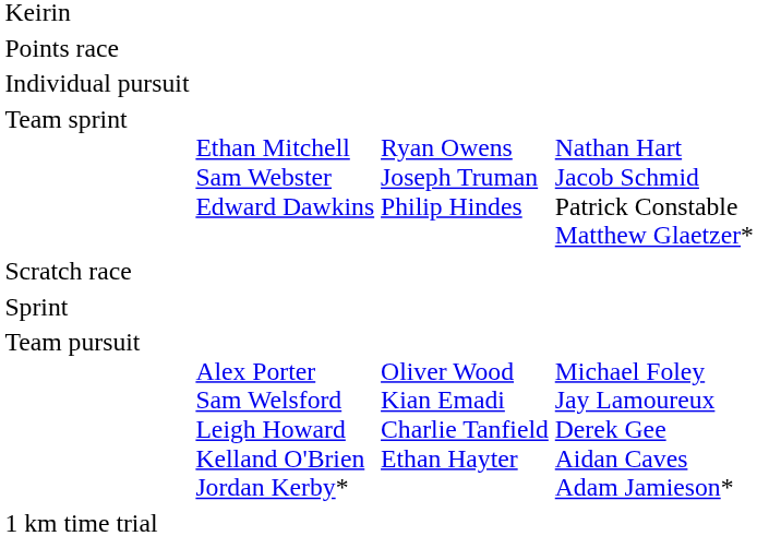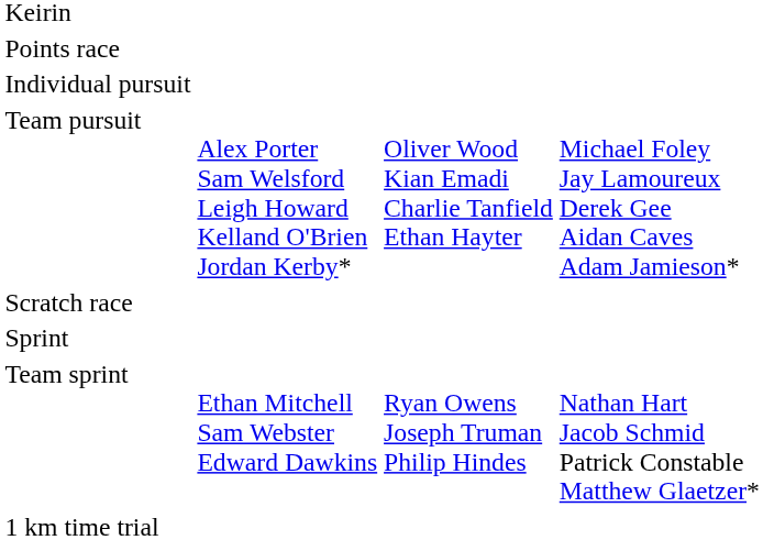 <table>
 <tr>
 <td>Keirin<br></td>
 <td></td>
 <td></td>
 <td></td>
 </tr>
 <tr>
 <td>Points race<br></td>
 <td></td>
 <td></td>
 <td></td>
 </tr>
 <tr>
 <td>Individual pursuit<br></td>
 <td></td>
 <td></td>
 <td></td>
 </tr>
 <tr valign="top">
-<td>Team sprint<br></td>
-<td><br><a href='#'>Ethan Mitchell</a><br><a href='#'>Sam Webster</a><br><a href='#'>Edward Dawkins</a></td>
-<td><br><a href='#'>Ryan Owens</a><br><a href='#'>Joseph Truman</a><br><a href='#'>Philip Hindes</a></td>
-<td><br><a href='#'>Nathan Hart</a><br><a href='#'>Jacob Schmid</a><br>Patrick Constable<br><a href='#'>Matthew Glaetzer</a>*</td>
+<td>Team pursuit<br></td>
+<td><br><a href='#'>Alex Porter</a><br><a href='#'>Sam Welsford</a><br><a href='#'>Leigh Howard</a><br><a href='#'>Kelland O'Brien</a><br><a href='#'>Jordan Kerby</a>*</td>
+<td><br><a href='#'>Oliver Wood</a><br><a href='#'>Kian Emadi</a><br><a href='#'>Charlie Tanfield</a><br><a href='#'>Ethan Hayter</a></td>
+<td><br><a href='#'>Michael Foley</a><br><a href='#'>Jay Lamoureux</a><br><a href='#'>Derek Gee</a><br><a href='#'>Aidan Caves</a><br><a href='#'>Adam Jamieson</a>*</td>
 </tr>
 <tr>
 <td>Scratch race<br></td>
 <td></td>
 <td></td>
 <td></td>
 </tr>
 <tr>
 <td>Sprint<br></td>
 <td></td>
 <td></td>
 <td></td>
 </tr>
 <tr valign="top">
-<td>Team pursuit<br></td>
-<td><br><a href='#'>Alex Porter</a><br><a href='#'>Sam Welsford</a><br><a href='#'>Leigh Howard</a><br><a href='#'>Kelland O'Brien</a><br><a href='#'>Jordan Kerby</a>*</td>
-<td><br><a href='#'>Oliver Wood</a><br><a href='#'>Kian Emadi</a><br><a href='#'>Charlie Tanfield</a><br><a href='#'>Ethan Hayter</a></td>
-<td><br><a href='#'>Michael Foley</a><br><a href='#'>Jay Lamoureux</a><br><a href='#'>Derek Gee</a><br><a href='#'>Aidan Caves</a><br><a href='#'>Adam Jamieson</a>*</td>
+<td>Team sprint<br></td>
+<td><br><a href='#'>Ethan Mitchell</a><br><a href='#'>Sam Webster</a><br><a href='#'>Edward Dawkins</a></td>
+<td><br><a href='#'>Ryan Owens</a><br><a href='#'>Joseph Truman</a><br><a href='#'>Philip Hindes</a></td>
+<td><br><a href='#'>Nathan Hart</a><br><a href='#'>Jacob Schmid</a><br>Patrick Constable<br><a href='#'>Matthew Glaetzer</a>*</td>
 </tr>
 <tr>
 <td>1 km time trial<br></td>
 <td></td>
 <td></td>
 <td></td>
 </tr>
 </table>
